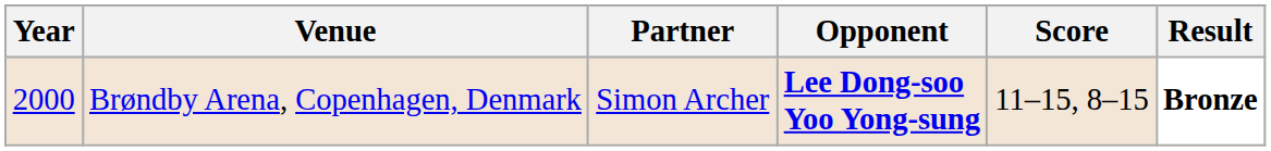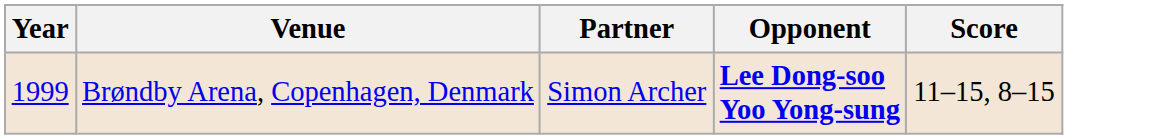 <table class="sortable wikitable" style="font-size: 90%;">
 <tr>
 <th>Year</th>
 <th>Venue</th>
 <th>Partner</th>
 <th>Opponent</th>
 <th>Score</th>
-<th>Result</th>
 </tr>
 <tr style="background:#F3E6D7">
-<td align="center"><a href='#'>2000</a></td>
+<td align="center"><a href='#'>1999</a></td>
 <td align="left"><a href='#'>Brøndby Arena</a>, <a href='#'>Copenhagen, Denmark</a></td>
 <td align="left"> <a href='#'>Simon Archer</a></td>
 <td align="left"><strong> <a href='#'>Lee Dong-soo</a><br>  <a href='#'>Yoo Yong-sung</a></strong></td>
 <td align="left">11–15, 8–15</td>
-<td style="text-align:left; background:white"> <strong>Bronze</strong></td>
 </tr>
 </table>
